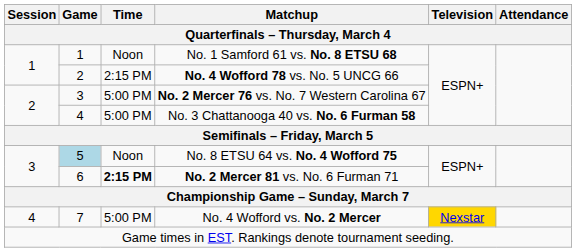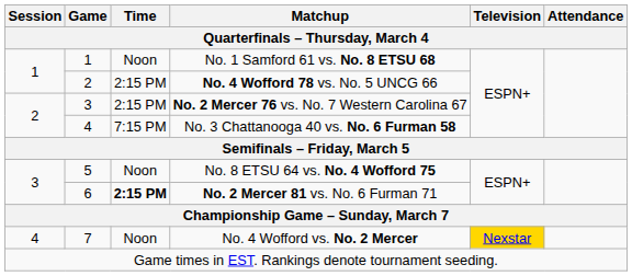 <table class="wikitable" style="font-size: 95%; text-align:center">
 <tr>
 <th>Session</th>
 <th>Game</th>
 <th>Time</th>
 <th>Matchup</th>
 <th>Television</th>
 <th>Attendance</th>
 </tr>
 <tr>
 <th colspan=6>Quarterfinals – Thursday, March 4</th>
 </tr>
 <tr>
 <td rowspan=2>1</td>
 <td>1</td>
 <td>Noon</td>
 <td>No. 1 Samford 61 vs. <strong>No. 8 ETSU 68</strong></td>
 <td rowspan=4>ESPN+</td>
 <td rowspan=4></td>
 </tr>
 <tr>
 <td>2</td>
 <td>2:15 PM</td>
 <td><strong>No. 4 Wofford 78</strong> vs. No. 5 UNCG 66</td>
 </tr>
 <tr>
 <td rowspan=2>2</td>
 <td>3</td>
-<td>5:00 PM</td>
+<td>2:15 PM</td>
 <td><strong>No. 2 Mercer 76</strong> vs. No. 7 Western Carolina 67</td>
 </tr>
 <tr>
 <td>4</td>
-<td>5:00 PM</td>
+<td>7:15 PM</td>
 <td>No. 3 Chattanooga 40 vs. <strong>No. 6 Furman 58</strong></td>
 </tr>
 <tr>
 <th colspan=7>Semifinals – Friday, March 5</th>
 </tr>
 <tr>
 <td rowspan=2>3</td>
-<td style="background: lightblue;">5</td>
+<td>5</td>
 <td>Noon</td>
 <td>No. 8 ETSU 64 vs. <strong>No. 4 Wofford 75</strong></td>
 <td rowspan=2>ESPN+</td>
 <td rowspan=2></td>
 </tr>
 <tr>
 <td>6</td>
 <td><strong>2:15 PM</strong></td>
 <td><strong>No. 2 Mercer 81</strong> vs. No. 6 Furman 71</td>
 </tr>
 <tr>
 <th colspan=7>Championship Game – Sunday, March 7</th>
 </tr>
 <tr>
 <td>4</td>
 <td>7</td>
-<td>5:00 PM</td>
+<td>Noon</td>
 <td>No. 4 Wofford vs. <strong>No. 2 Mercer</strong></td>
 <td style="background: gold;"><a href='#'>Nexstar</a></td>
 <td></td>
 </tr>
 <tr>
 <td colspan=6>Game times in <a href='#'>EST</a>. Rankings denote tournament seeding.</td>
 </tr>
 </table>
